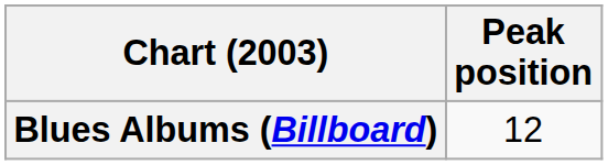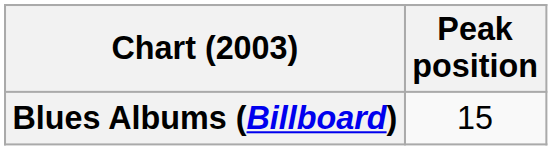 <table class="wikitable sortable plainrowheaders" style="text-align:center">
 <tr>
 <th scope="col">Chart (2003)</th>
 <th scope="col">Peak<br>position</th>
 </tr>
 <tr>
 <th scope="row">Blues Albums (<em><a href='#'>Billboard</a></em>)</th>
-<td>12</td>
+<td>15</td>
 </tr>
 </table>
